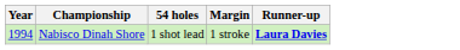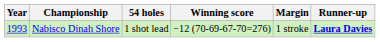 <table class="wikitable">
 <tr>
 <th>Year</th>
 <th>Championship</th>
 <th>54 holes</th>
+<th>Winning score</th>
 <th>Margin</th>
 <th>Runner-up</th>
 </tr>
 <tr style="background:#D0F0C0;">
-<td><a href='#'>1994</a></td>
+<td><a href='#'>1993</a></td>
 <td><a href='#'>Nabisco Dinah Shore</a></td>
 <td>1 shot lead</td>
+<td>−12 (70-69-67-70=276)</td>
 <td>1 stroke</td>
 <td><strong> <a href='#'>Laura Davies</a></strong></td>
 </tr>
 </table>
